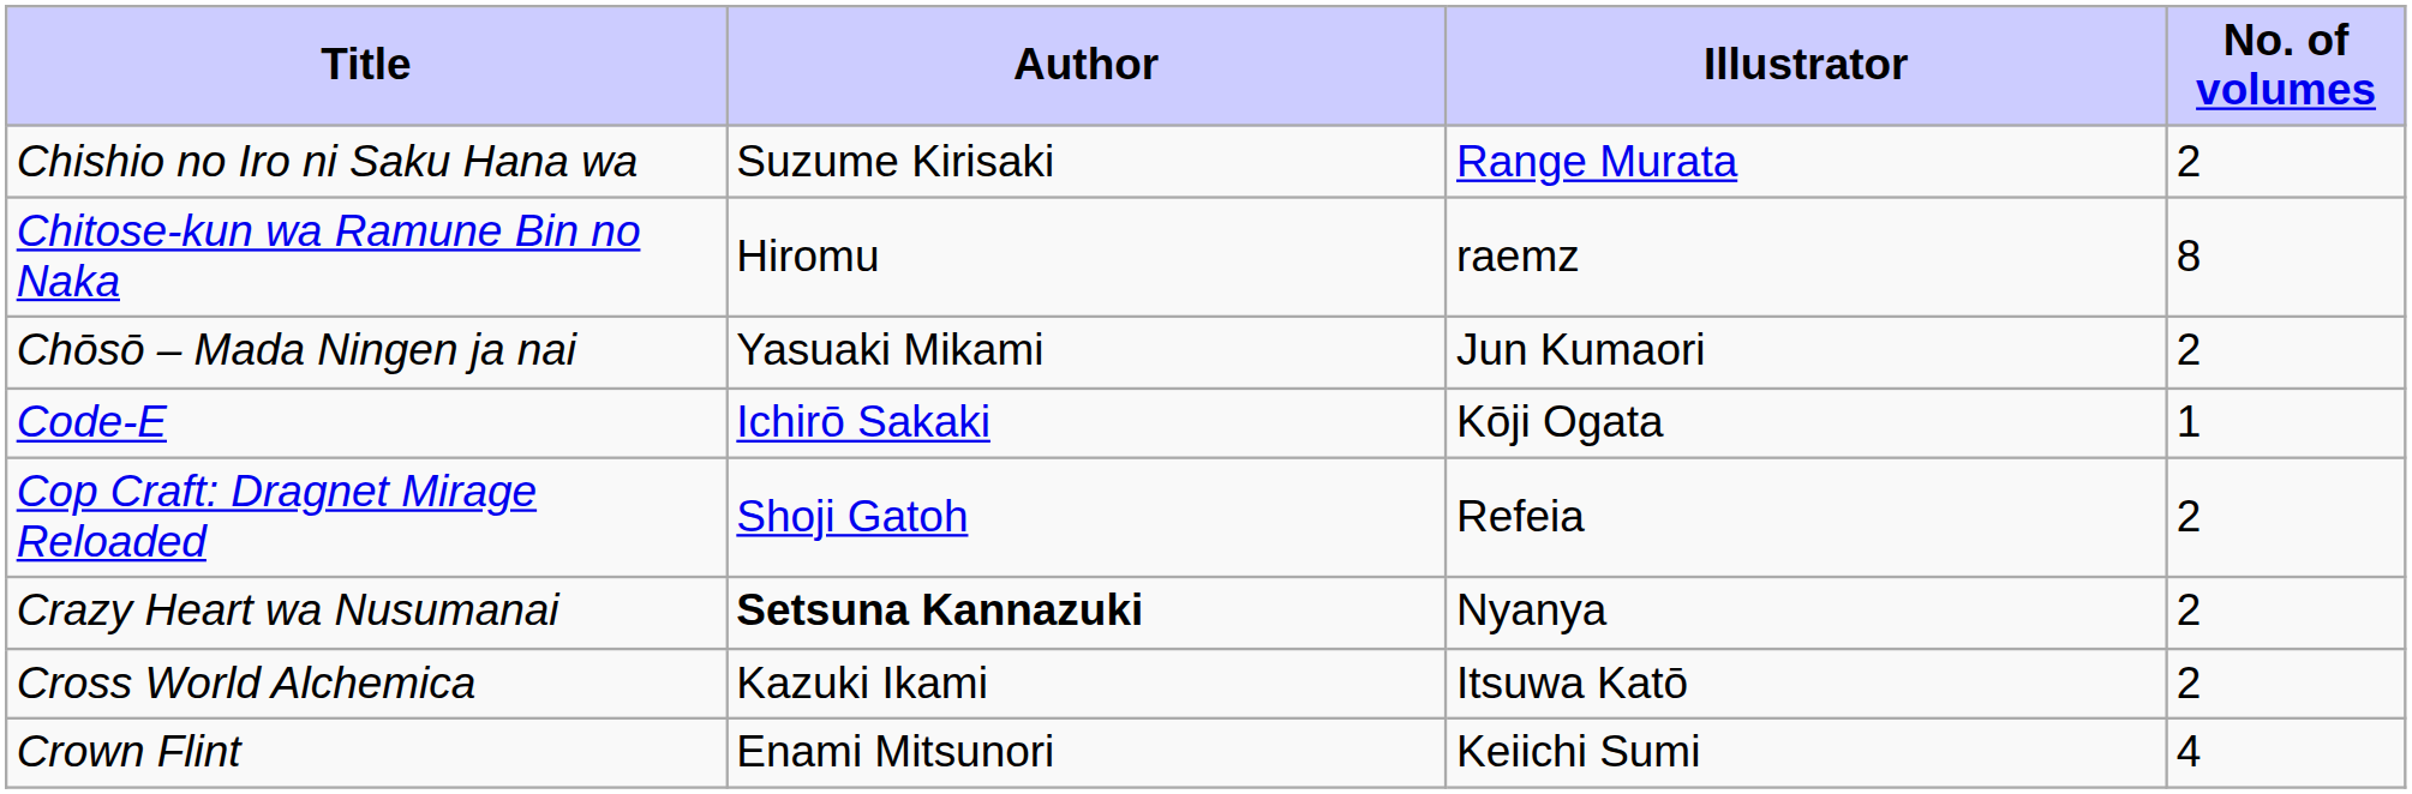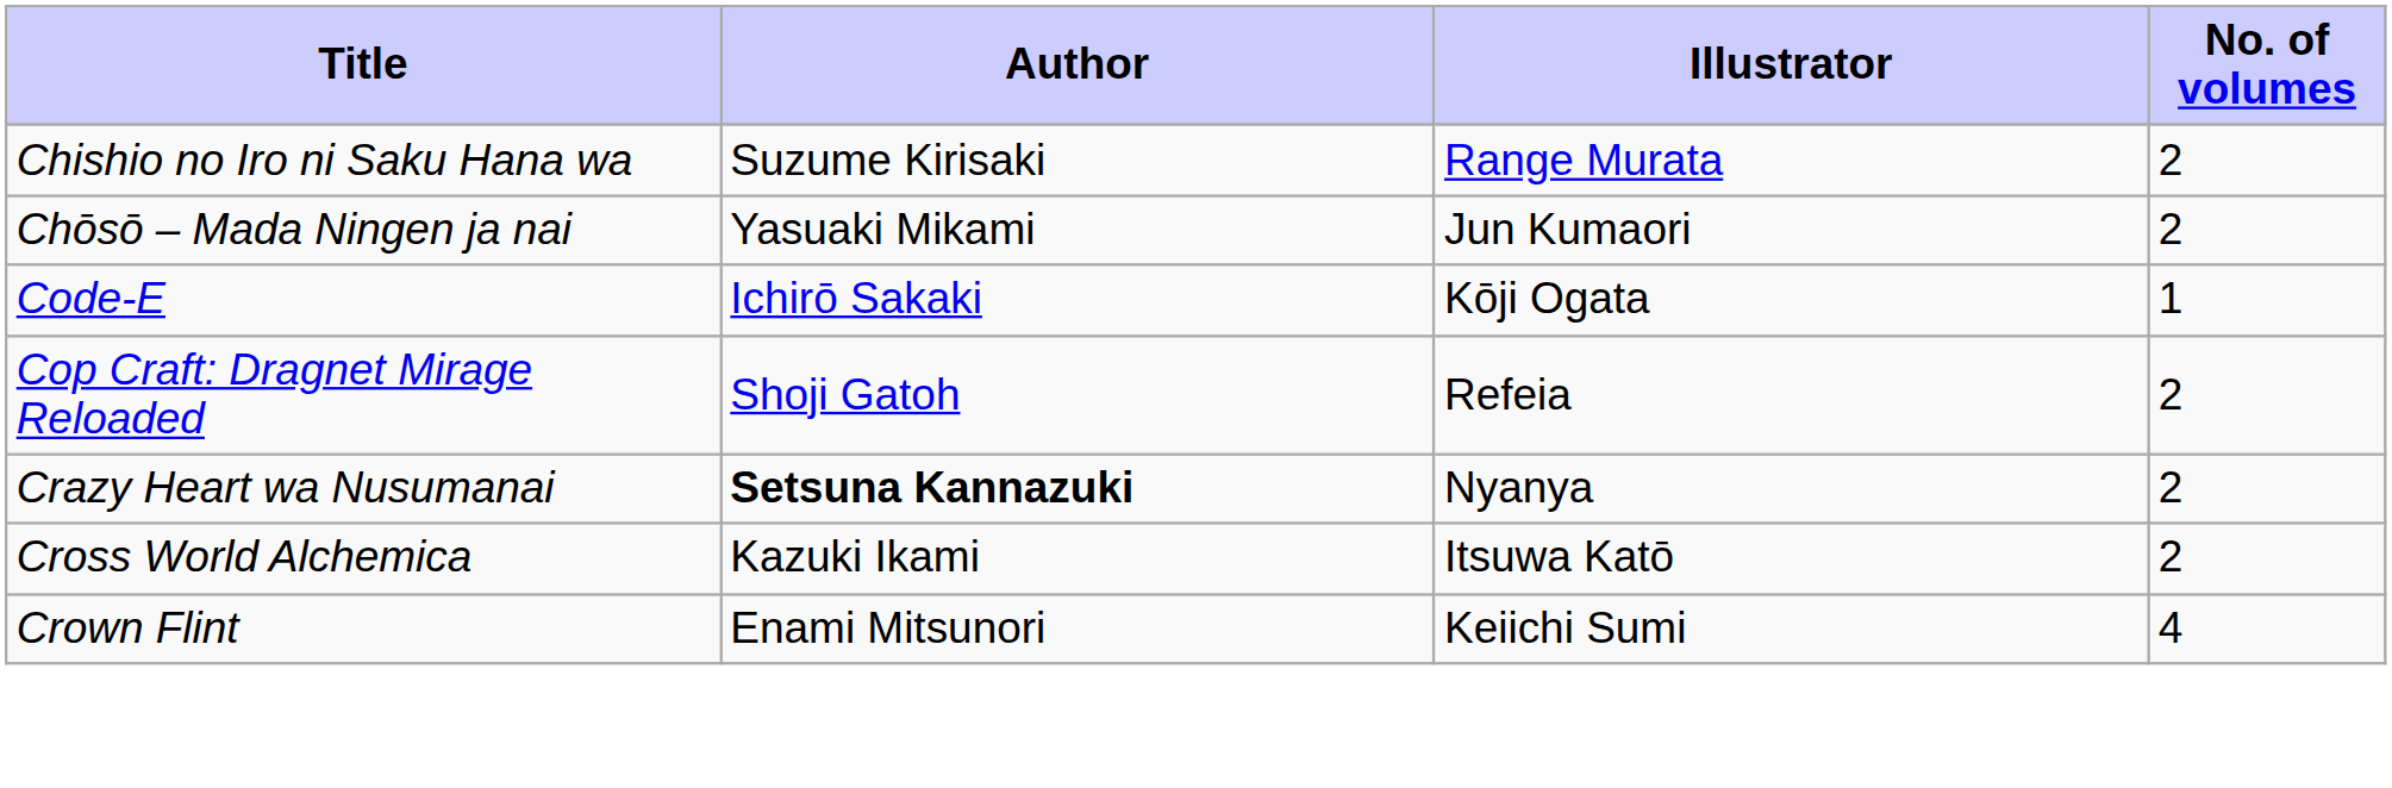 <table class="wikitable" style="width: 98%;">
 <tr>
 <th width=30% style="background:#ccf;">Title</th>
 <th width=30% style="background:#ccf;">Author</th>
 <th width=30% style="background:#ccf;">Illustrator</th>
 <th width=10% style="background:#ccf;">No. of <a href='#'>volumes</a></th>
 </tr>
 <tr>
 <td><em>Chishio no Iro ni Saku Hana wa</em></td>
 <td>Suzume Kirisaki</td>
 <td><a href='#'>Range Murata</a></td>
 <td>2</td>
-</tr>
-<tr>
-<td><em><a href='#'>Chitose-kun wa Ramune Bin no Naka</a></em></td>
-<td>Hiromu</td>
-<td>raemz</td>
-<td>8</td>
 </tr>
 <tr>
 <td><em>Chōsō – Mada Ningen ja nai </em></td>
 <td>Yasuaki Mikami</td>
 <td>Jun Kumaori</td>
 <td>2</td>
 </tr>
 <tr>
 <td><em><a href='#'>Code-E</a></em></td>
 <td><a href='#'>Ichirō Sakaki</a></td>
 <td>Kōji Ogata</td>
 <td>1</td>
 </tr>
 <tr>
 <td><em><a href='#'>Cop Craft: Dragnet Mirage Reloaded</a> </em></td>
 <td><a href='#'>Shoji Gatoh</a></td>
 <td>Refeia</td>
 <td>2</td>
 </tr>
 <tr>
 <td><em>Crazy Heart wa Nusumanai</em></td>
 <td><strong>Setsuna Kannazuki</strong></td>
 <td>Nyanya</td>
 <td>2</td>
 </tr>
 <tr>
 <td><em>Cross World Alchemica</em></td>
 <td>Kazuki Ikami</td>
 <td>Itsuwa Katō</td>
 <td>2</td>
 </tr>
 <tr>
 <td><em>Crown Flint</em></td>
 <td>Enami Mitsunori</td>
 <td>Keiichi Sumi</td>
 <td>4</td>
 </tr>
 </table>
